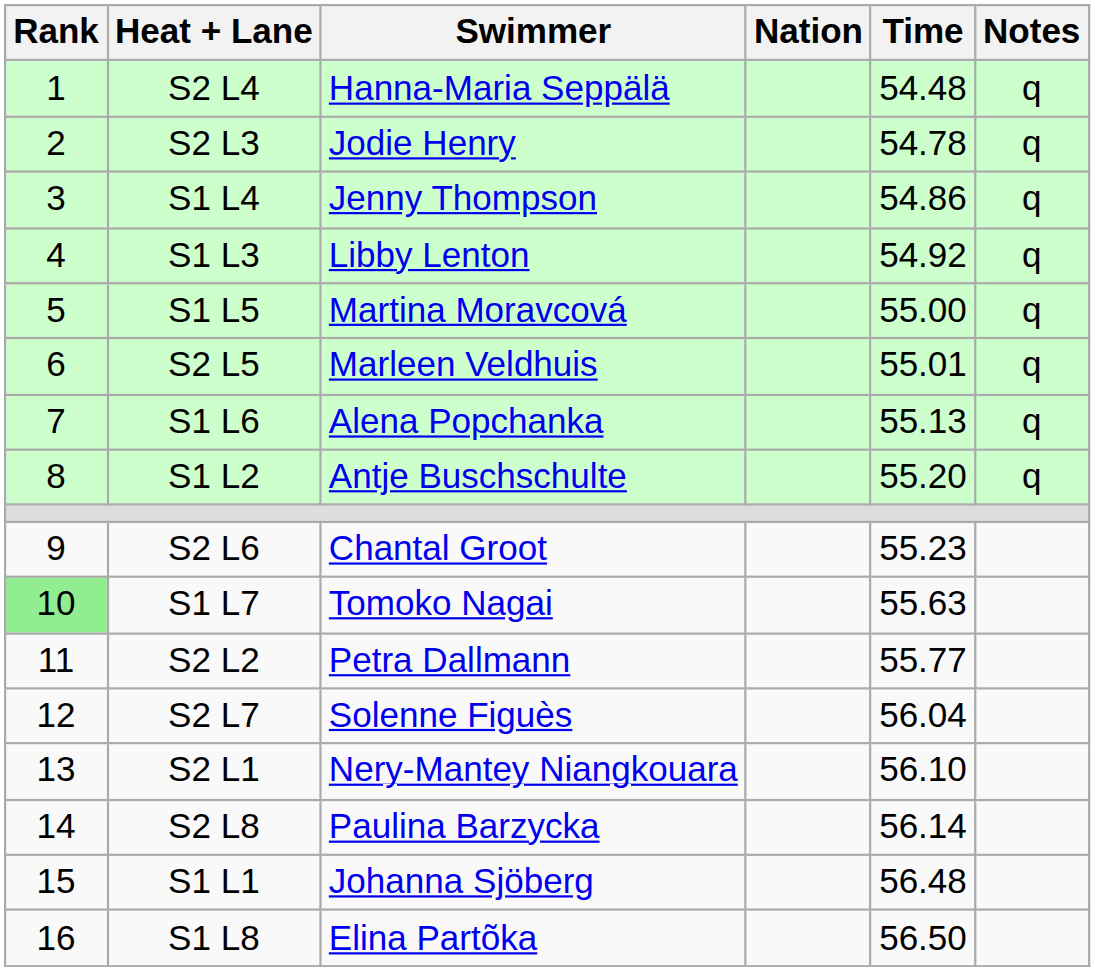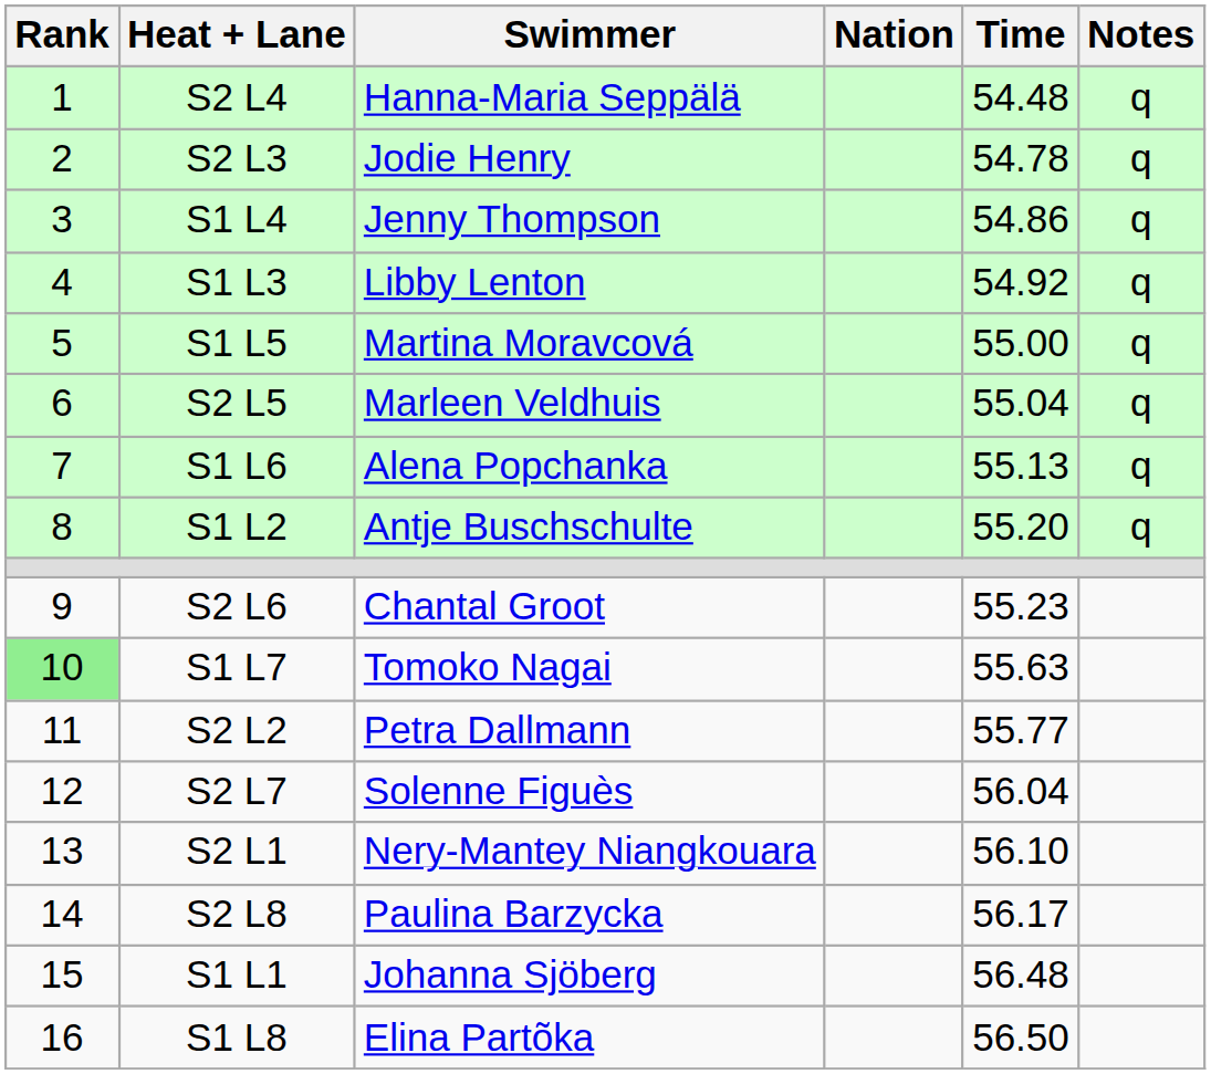 <table class="wikitable sortable" style="text-align:center">
 <tr>
 <th>Rank</th>
 <th>Heat + Lane</th>
 <th>Swimmer</th>
 <th>Nation</th>
 <th>Time</th>
 <th>Notes</th>
 </tr>
 <tr bgcolor=ccffcc>
 <td>1</td>
 <td>S2 L4</td>
 <td align=left><a href='#'>Hanna-Maria Seppälä</a></td>
 <td align=left></td>
 <td>54.48</td>
 <td>q</td>
 </tr>
 <tr bgcolor=ccffcc>
 <td>2</td>
 <td>S2 L3</td>
 <td align=left><a href='#'>Jodie Henry</a></td>
 <td align=left></td>
 <td>54.78</td>
 <td>q</td>
 </tr>
 <tr bgcolor=ccffcc>
 <td>3</td>
 <td>S1 L4</td>
 <td align=left><a href='#'>Jenny Thompson</a></td>
 <td align=left></td>
 <td>54.86</td>
 <td>q</td>
 </tr>
 <tr bgcolor=ccffcc>
 <td>4</td>
 <td>S1 L3</td>
 <td align=left><a href='#'>Libby Lenton</a></td>
 <td align=left></td>
 <td>54.92</td>
 <td>q</td>
 </tr>
 <tr bgcolor=ccffcc>
 <td>5</td>
 <td>S1 L5</td>
 <td align=left><a href='#'>Martina Moravcová</a></td>
 <td align=left></td>
 <td>55.00</td>
 <td>q</td>
 </tr>
 <tr bgcolor=ccffcc>
 <td>6</td>
 <td>S2 L5</td>
 <td align=left><a href='#'>Marleen Veldhuis</a></td>
 <td align=left></td>
-<td>55.01</td>
+<td>55.04</td>
 <td>q</td>
 </tr>
 <tr bgcolor=ccffcc>
 <td>7</td>
 <td>S1 L6</td>
 <td align=left><a href='#'>Alena Popchanka</a></td>
 <td align=left></td>
 <td>55.13</td>
 <td>q</td>
 </tr>
 <tr bgcolor=ccffcc>
 <td>8</td>
 <td>S1 L2</td>
 <td align=left><a href='#'>Antje Buschschulte</a></td>
 <td align=left></td>
 <td>55.20</td>
 <td>q</td>
 </tr>
 <tr bgcolor=#DDDDDD>
 <td colspan=6></td>
 </tr>
 <tr>
 <td>9</td>
 <td>S2 L6</td>
 <td align=left><a href='#'>Chantal Groot</a></td>
 <td align=left></td>
 <td>55.23</td>
 <td></td>
 </tr>
 <tr>
 <td style="background: lightgreen;">10</td>
 <td>S1 L7</td>
 <td align=left><a href='#'>Tomoko Nagai</a></td>
 <td align=left></td>
 <td>55.63</td>
 <td></td>
 </tr>
 <tr>
 <td>11</td>
 <td>S2 L2</td>
 <td align=left><a href='#'>Petra Dallmann</a></td>
 <td align=left></td>
 <td>55.77</td>
 <td></td>
 </tr>
 <tr>
 <td>12</td>
 <td>S2 L7</td>
 <td align=left><a href='#'>Solenne Figuès</a></td>
 <td align=left></td>
 <td>56.04</td>
 <td></td>
 </tr>
 <tr>
 <td>13</td>
 <td>S2 L1</td>
 <td align=left><a href='#'>Nery-Mantey Niangkouara</a></td>
 <td align=left></td>
 <td>56.10</td>
 <td></td>
 </tr>
 <tr>
 <td>14</td>
 <td>S2 L8</td>
 <td align=left><a href='#'>Paulina Barzycka</a></td>
 <td align=left></td>
-<td>56.14</td>
+<td>56.17</td>
 <td></td>
 </tr>
 <tr>
 <td>15</td>
 <td>S1 L1</td>
 <td align=left><a href='#'>Johanna Sjöberg</a></td>
 <td align=left></td>
 <td>56.48</td>
 <td></td>
 </tr>
 <tr>
 <td>16</td>
 <td>S1 L8</td>
 <td align=left><a href='#'>Elina Partõka</a></td>
 <td align=left></td>
 <td>56.50</td>
 <td></td>
 </tr>
 <tr>
 </tr>
 </table>
